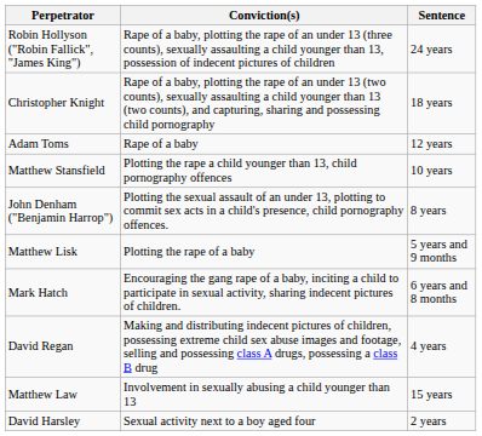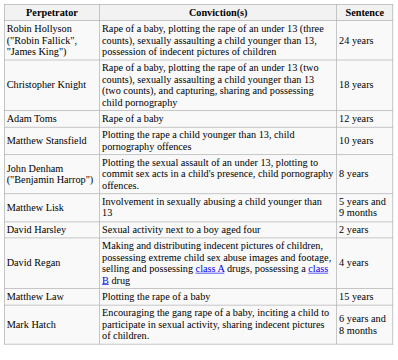 <table class="wikitable">
 <tr>
 <th>Perpetrator</th>
 <th>Conviction(s)</th>
 <th>Sentence</th>
 </tr>
 <tr>
 <td>Robin Hollyson ("Robin Fallick", "James King")</td>
 <td>Rape of a baby, plotting the rape of an under 13 (three counts), sexually assaulting a child younger than 13, possession of indecent pictures of children</td>
 <td>24 years</td>
 </tr>
 <tr>
 <td>Christopher Knight</td>
 <td>Rape of a baby, plotting the rape of an under 13 (two counts), sexually assaulting a child younger than 13 (two counts), and capturing, sharing and possessing child pornography</td>
 <td>18 years</td>
 </tr>
 <tr>
 <td>Adam Toms</td>
 <td>Rape of a baby</td>
 <td>12 years</td>
 </tr>
 <tr>
 <td>Matthew Stansfield</td>
 <td>Plotting the rape a child younger than 13, child pornography offences</td>
 <td>10 years</td>
 </tr>
 <tr>
 <td>John Denham ("Benjamin Harrop")</td>
 <td>Plotting the sexual assault of an under 13, plotting to commit sex acts in a child's presence, child pornography offences.</td>
 <td>8 years</td>
 </tr>
 <tr>
 <td>Matthew Lisk</td>
-<td>Plotting the rape of a baby</td>
+<td>Involvement in sexually abusing a child younger than 13</td>
 <td>5 years and 9 months</td>
 </tr>
 <tr>
-<td>Mark Hatch</td>
-<td>Encouraging the gang rape of a baby, inciting a child to participate in sexual activity, sharing indecent pictures of children.</td>
-<td>6 years and 8 months</td>
+<td>David Harsley</td>
+<td>Sexual activity next to a boy aged four</td>
+<td>2 years</td>
 </tr>
 <tr>
 <td>David Regan</td>
 <td>Making and distributing indecent pictures of children, possessing extreme child sex abuse images and footage, selling and possessing <a href='#'>class A</a> drugs, possessing a <a href='#'>class B</a> drug</td>
 <td>4 years</td>
 </tr>
 <tr>
 <td>Matthew Law</td>
-<td>Involvement in sexually abusing a child younger than 13</td>
+<td>Plotting the rape of a baby</td>
 <td>15 years</td>
 </tr>
 <tr>
-<td>David Harsley</td>
-<td>Sexual activity next to a boy aged four</td>
-<td>2 years</td>
+<td>Mark Hatch</td>
+<td>Encouraging the gang rape of a baby, inciting a child to participate in sexual activity, sharing indecent pictures of children.</td>
+<td>6 years and 8 months</td>
 </tr>
 </table>
